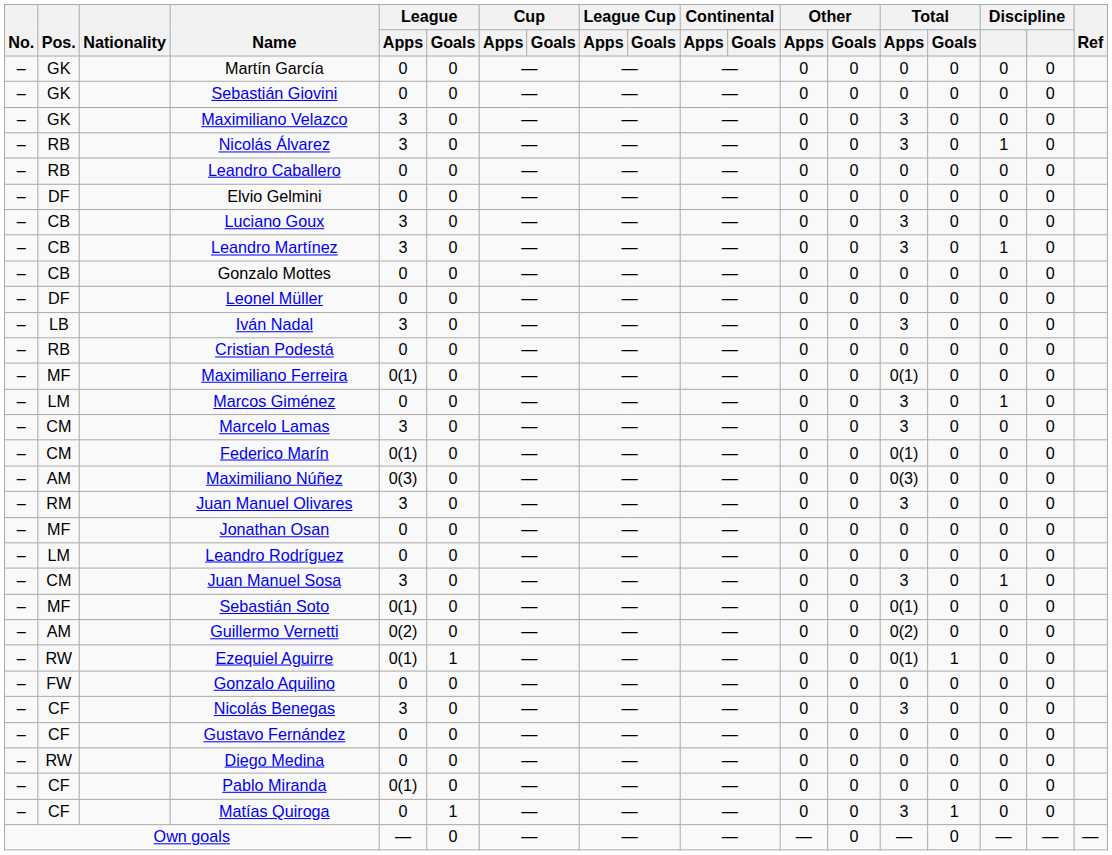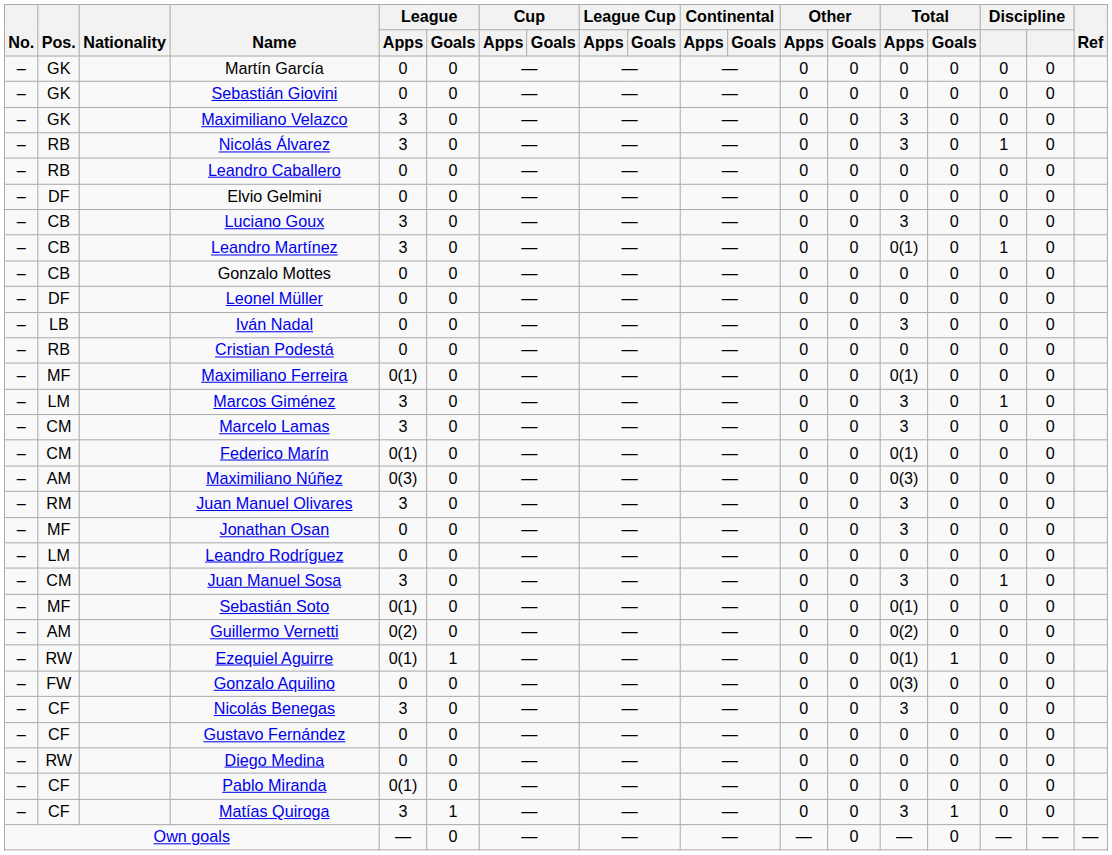 <table class="wikitable" style="text-align:center">
 <tr>
 <th rowspan="2" valign="bottom">No.</th>
 <th rowspan="2" valign="bottom">Pos.</th>
 <th rowspan="2" valign="bottom">Nationality</th>
 <th rowspan="2" valign="bottom" width="200">Name</th>
 <th colspan="2" width="85">League</th>
 <th colspan="2" width="85">Cup</th>
 <th colspan="2" width="85">League Cup</th>
 <th colspan="2" width="85">Continental</th>
 <th colspan="2" width="85">Other</th>
 <th colspan="2" width="85">Total</th>
 <th colspan="2" width="85">Discipline</th>
 <th rowspan="2" valign="bottom">Ref</th>
 </tr>
 <tr>
 <th>Apps</th>
 <th>Goals</th>
 <th>Apps</th>
 <th>Goals</th>
 <th>Apps</th>
 <th>Goals</th>
 <th>Apps</th>
 <th>Goals</th>
 <th>Apps</th>
 <th>Goals</th>
 <th>Apps</th>
 <th>Goals</th>
 <th></th>
 <th></th>
 </tr>
 <tr>
 <td align="center">–</td>
 <td align="center">GK</td>
 <td align="center"></td>
 <td align="center">Martín García</td>
 <td>0</td>
 <td>0</td>
 <td colspan="2">—</td>
 <td colspan="2">—</td>
 <td colspan="2">—</td>
 <td>0</td>
 <td>0</td>
 <td>0</td>
 <td>0</td>
 <td>0</td>
 <td>0</td>
 <td></td>
 </tr>
 <tr>
 <td align="center">–</td>
 <td align="center">GK</td>
 <td align="center"></td>
 <td align="center"><a href='#'>Sebastián Giovini</a></td>
 <td>0</td>
 <td>0</td>
 <td colspan="2">—</td>
 <td colspan="2">—</td>
 <td colspan="2">—</td>
 <td>0</td>
 <td>0</td>
 <td>0</td>
 <td>0</td>
 <td>0</td>
 <td>0</td>
 <td></td>
 </tr>
 <tr>
 <td align="center">–</td>
 <td align="center">GK</td>
 <td align="center"></td>
 <td align="center"><a href='#'>Maximiliano Velazco</a></td>
 <td>3</td>
 <td>0</td>
 <td colspan="2">—</td>
 <td colspan="2">—</td>
 <td colspan="2">—</td>
 <td>0</td>
 <td>0</td>
 <td>3</td>
 <td>0</td>
 <td>0</td>
 <td>0</td>
 <td></td>
 </tr>
 <tr>
 <td align="center">–</td>
 <td align="center">RB</td>
 <td align="center"></td>
 <td align="center"><a href='#'>Nicolás Álvarez</a></td>
 <td>3</td>
 <td>0</td>
 <td colspan="2">—</td>
 <td colspan="2">—</td>
 <td colspan="2">—</td>
 <td>0</td>
 <td>0</td>
 <td>3</td>
 <td>0</td>
 <td>1</td>
 <td>0</td>
 <td></td>
 </tr>
 <tr>
 <td align="center">–</td>
 <td align="center">RB</td>
 <td align="center"></td>
 <td align="center"><a href='#'>Leandro Caballero</a></td>
 <td>0</td>
 <td>0</td>
 <td colspan="2">—</td>
 <td colspan="2">—</td>
 <td colspan="2">—</td>
 <td>0</td>
 <td>0</td>
 <td>0</td>
 <td>0</td>
 <td>0</td>
 <td>0</td>
 <td></td>
 </tr>
 <tr>
 <td align="center">–</td>
 <td align="center">DF</td>
 <td align="center"></td>
 <td align="center">Elvio Gelmini</td>
 <td>0</td>
 <td>0</td>
 <td colspan="2">—</td>
 <td colspan="2">—</td>
 <td colspan="2">—</td>
 <td>0</td>
 <td>0</td>
 <td>0</td>
 <td>0</td>
 <td>0</td>
 <td>0</td>
 <td></td>
 </tr>
 <tr>
 <td align="center">–</td>
 <td align="center">CB</td>
 <td align="center"></td>
 <td align="center"><a href='#'>Luciano Goux</a></td>
 <td>3</td>
 <td>0</td>
 <td colspan="2">—</td>
 <td colspan="2">—</td>
 <td colspan="2">—</td>
 <td>0</td>
 <td>0</td>
 <td>3</td>
 <td>0</td>
 <td>0</td>
 <td>0</td>
 <td></td>
 </tr>
 <tr>
 <td align="center">–</td>
 <td align="center">CB</td>
 <td align="center"></td>
 <td align="center"><a href='#'>Leandro Martínez</a></td>
 <td>3</td>
 <td>0</td>
 <td colspan="2">—</td>
 <td colspan="2">—</td>
 <td colspan="2">—</td>
 <td>0</td>
 <td>0</td>
-<td>3</td>
+<td>0(1)</td>
 <td>0</td>
 <td>1</td>
 <td>0</td>
 <td></td>
 </tr>
 <tr>
 <td align="center">–</td>
 <td align="center">CB</td>
 <td align="center"></td>
 <td align="center">Gonzalo Mottes</td>
 <td>0</td>
 <td>0</td>
 <td colspan="2">—</td>
 <td colspan="2">—</td>
 <td colspan="2">—</td>
 <td>0</td>
 <td>0</td>
 <td>0</td>
 <td>0</td>
 <td>0</td>
 <td>0</td>
 <td></td>
 </tr>
 <tr>
 <td align="center">–</td>
 <td align="center">DF</td>
 <td align="center"></td>
 <td align="center"><a href='#'>Leonel Müller</a></td>
 <td>0</td>
 <td>0</td>
 <td colspan="2">—</td>
 <td colspan="2">—</td>
 <td colspan="2">—</td>
 <td>0</td>
 <td>0</td>
 <td>0</td>
 <td>0</td>
 <td>0</td>
 <td>0</td>
 <td></td>
 </tr>
 <tr>
 <td align="center">–</td>
 <td align="center">LB</td>
 <td align="center"></td>
 <td align="center"><a href='#'>Iván Nadal</a></td>
-<td>3</td>
+<td>0</td>
 <td>0</td>
 <td colspan="2">—</td>
 <td colspan="2">—</td>
 <td colspan="2">—</td>
 <td>0</td>
 <td>0</td>
 <td>3</td>
 <td>0</td>
 <td>0</td>
 <td>0</td>
 <td></td>
 </tr>
 <tr>
 <td align="center">–</td>
 <td align="center">RB</td>
 <td align="center"></td>
 <td align="center"><a href='#'>Cristian Podestá</a></td>
 <td>0</td>
 <td>0</td>
 <td colspan="2">—</td>
 <td colspan="2">—</td>
 <td colspan="2">—</td>
 <td>0</td>
 <td>0</td>
 <td>0</td>
 <td>0</td>
 <td>0</td>
 <td>0</td>
 <td></td>
 </tr>
 <tr>
 <td align="center">–</td>
 <td align="center">MF</td>
 <td align="center"></td>
 <td align="center"><a href='#'>Maximiliano Ferreira</a></td>
 <td>0(1)</td>
 <td>0</td>
 <td colspan="2">—</td>
 <td colspan="2">—</td>
 <td colspan="2">—</td>
 <td>0</td>
 <td>0</td>
 <td>0(1)</td>
 <td>0</td>
 <td>0</td>
 <td>0</td>
 <td></td>
 </tr>
 <tr>
 <td align="center">–</td>
 <td align="center">LM</td>
 <td align="center"></td>
 <td align="center"><a href='#'>Marcos Giménez</a></td>
-<td>0</td>
+<td>3</td>
 <td>0</td>
 <td colspan="2">—</td>
 <td colspan="2">—</td>
 <td colspan="2">—</td>
 <td>0</td>
 <td>0</td>
 <td>3</td>
 <td>0</td>
 <td>1</td>
 <td>0</td>
 <td></td>
 </tr>
 <tr>
 <td align="center">–</td>
 <td align="center">CM</td>
 <td align="center"></td>
 <td align="center"><a href='#'>Marcelo Lamas</a></td>
 <td>3</td>
 <td>0</td>
 <td colspan="2">—</td>
 <td colspan="2">—</td>
 <td colspan="2">—</td>
 <td>0</td>
 <td>0</td>
 <td>3</td>
 <td>0</td>
 <td>0</td>
 <td>0</td>
 <td></td>
 </tr>
 <tr>
 <td align="center">–</td>
 <td align="center">CM</td>
 <td align="center"></td>
 <td align="center"><a href='#'>Federico Marín</a></td>
 <td>0(1)</td>
 <td>0</td>
 <td colspan="2">—</td>
 <td colspan="2">—</td>
 <td colspan="2">—</td>
 <td>0</td>
 <td>0</td>
 <td>0(1)</td>
 <td>0</td>
 <td>0</td>
 <td>0</td>
 <td></td>
 </tr>
 <tr>
 <td align="center">–</td>
 <td align="center">AM</td>
 <td align="center"></td>
 <td align="center"><a href='#'>Maximiliano Núñez</a></td>
 <td>0(3)</td>
 <td>0</td>
 <td colspan="2">—</td>
 <td colspan="2">—</td>
 <td colspan="2">—</td>
 <td>0</td>
 <td>0</td>
 <td>0(3)</td>
 <td>0</td>
 <td>0</td>
 <td>0</td>
 <td></td>
 </tr>
 <tr>
 <td align="center">–</td>
 <td align="center">RM</td>
 <td align="center"></td>
 <td align="center"><a href='#'>Juan Manuel Olivares</a></td>
 <td>3</td>
 <td>0</td>
 <td colspan="2">—</td>
 <td colspan="2">—</td>
 <td colspan="2">—</td>
 <td>0</td>
 <td>0</td>
 <td>3</td>
 <td>0</td>
 <td>0</td>
 <td>0</td>
 <td></td>
 </tr>
 <tr>
 <td align="center">–</td>
 <td align="center">MF</td>
 <td align="center"></td>
 <td align="center"><a href='#'>Jonathan Osan</a></td>
 <td>0</td>
 <td>0</td>
 <td colspan="2">—</td>
 <td colspan="2">—</td>
 <td colspan="2">—</td>
 <td>0</td>
 <td>0</td>
-<td>0</td>
+<td>3</td>
 <td>0</td>
 <td>0</td>
 <td>0</td>
 <td></td>
 </tr>
 <tr>
 <td align="center">–</td>
 <td align="center">LM</td>
 <td align="center"></td>
 <td align="center"><a href='#'>Leandro Rodríguez</a></td>
 <td>0</td>
 <td>0</td>
 <td colspan="2">—</td>
 <td colspan="2">—</td>
 <td colspan="2">—</td>
 <td>0</td>
 <td>0</td>
 <td>0</td>
 <td>0</td>
 <td>0</td>
 <td>0</td>
 <td></td>
 </tr>
 <tr>
 <td align="center">–</td>
 <td align="center">CM</td>
 <td align="center"></td>
 <td align="center"><a href='#'>Juan Manuel Sosa</a></td>
 <td>3</td>
 <td>0</td>
 <td colspan="2">—</td>
 <td colspan="2">—</td>
 <td colspan="2">—</td>
 <td>0</td>
 <td>0</td>
 <td>3</td>
 <td>0</td>
 <td>1</td>
 <td>0</td>
 <td></td>
 </tr>
 <tr>
 <td align="center">–</td>
 <td align="center">MF</td>
 <td align="center"></td>
 <td align="center"><a href='#'>Sebastián Soto</a></td>
 <td>0(1)</td>
 <td>0</td>
 <td colspan="2">—</td>
 <td colspan="2">—</td>
 <td colspan="2">—</td>
 <td>0</td>
 <td>0</td>
 <td>0(1)</td>
 <td>0</td>
 <td>0</td>
 <td>0</td>
 <td></td>
 </tr>
 <tr>
 <td align="center">–</td>
 <td align="center">AM</td>
 <td align="center"></td>
 <td align="center"><a href='#'>Guillermo Vernetti</a></td>
 <td>0(2)</td>
 <td>0</td>
 <td colspan="2">—</td>
 <td colspan="2">—</td>
 <td colspan="2">—</td>
 <td>0</td>
 <td>0</td>
 <td>0(2)</td>
 <td>0</td>
 <td>0</td>
 <td>0</td>
 <td></td>
 </tr>
 <tr>
 <td align="center">–</td>
 <td align="center">RW</td>
 <td align="center"></td>
 <td align="center"><a href='#'>Ezequiel Aguirre</a></td>
 <td>0(1)</td>
 <td>1</td>
 <td colspan="2">—</td>
 <td colspan="2">—</td>
 <td colspan="2">—</td>
 <td>0</td>
 <td>0</td>
 <td>0(1)</td>
 <td>1</td>
 <td>0</td>
 <td>0</td>
 <td></td>
 </tr>
 <tr>
 <td align="center">–</td>
 <td align="center">FW</td>
 <td align="center"></td>
 <td align="center"><a href='#'>Gonzalo Aquilino</a></td>
 <td>0</td>
 <td>0</td>
 <td colspan="2">—</td>
 <td colspan="2">—</td>
 <td colspan="2">—</td>
 <td>0</td>
 <td>0</td>
-<td>0</td>
+<td>0(3)</td>
 <td>0</td>
 <td>0</td>
 <td>0</td>
 <td></td>
 </tr>
 <tr>
 <td align="center">–</td>
 <td align="center">CF</td>
 <td align="center"></td>
 <td align="center"><a href='#'>Nicolás Benegas</a></td>
 <td>3</td>
 <td>0</td>
 <td colspan="2">—</td>
 <td colspan="2">—</td>
 <td colspan="2">—</td>
 <td>0</td>
 <td>0</td>
 <td>3</td>
 <td>0</td>
 <td>0</td>
 <td>0</td>
 <td></td>
 </tr>
 <tr>
 <td align="center">–</td>
 <td align="center">CF</td>
 <td align="center"></td>
 <td align="center"><a href='#'>Gustavo Fernández</a></td>
 <td>0</td>
 <td>0</td>
 <td colspan="2">—</td>
 <td colspan="2">—</td>
 <td colspan="2">—</td>
 <td>0</td>
 <td>0</td>
 <td>0</td>
 <td>0</td>
 <td>0</td>
 <td>0</td>
 <td></td>
 </tr>
 <tr>
 <td align="center">–</td>
 <td align="center">RW</td>
 <td align="center"></td>
 <td align="center"><a href='#'>Diego Medina</a></td>
 <td>0</td>
 <td>0</td>
 <td colspan="2">—</td>
 <td colspan="2">—</td>
 <td colspan="2">—</td>
 <td>0</td>
 <td>0</td>
 <td>0</td>
 <td>0</td>
 <td>0</td>
 <td>0</td>
 <td></td>
 </tr>
 <tr>
 <td align="center">–</td>
 <td align="center">CF</td>
 <td align="center"></td>
 <td align="center"><a href='#'>Pablo Miranda</a></td>
 <td>0(1)</td>
 <td>0</td>
 <td colspan="2">—</td>
 <td colspan="2">—</td>
 <td colspan="2">—</td>
 <td>0</td>
 <td>0</td>
 <td>0</td>
 <td>0</td>
 <td>0</td>
 <td>0</td>
 <td></td>
 </tr>
 <tr>
 <td align="center">–</td>
 <td align="center">CF</td>
 <td align="center"></td>
 <td align="center"><a href='#'>Matías Quiroga</a></td>
-<td>0</td>
+<td>3</td>
 <td>1</td>
 <td colspan="2">—</td>
 <td colspan="2">—</td>
 <td colspan="2">—</td>
 <td>0</td>
 <td>0</td>
 <td>3</td>
 <td>1</td>
 <td>0</td>
 <td>0</td>
 <td></td>
 </tr>
 <tr>
 <td colspan="4" align="center"><a href='#'>Own goals</a></td>
 <td>—</td>
 <td>0</td>
 <td colspan="2">—</td>
 <td colspan="2">—</td>
 <td colspan="2">—</td>
 <td>—</td>
 <td>0</td>
 <td>—</td>
 <td>0</td>
 <td>—</td>
 <td>—</td>
 <td>—</td>
 </tr>
 </table>
